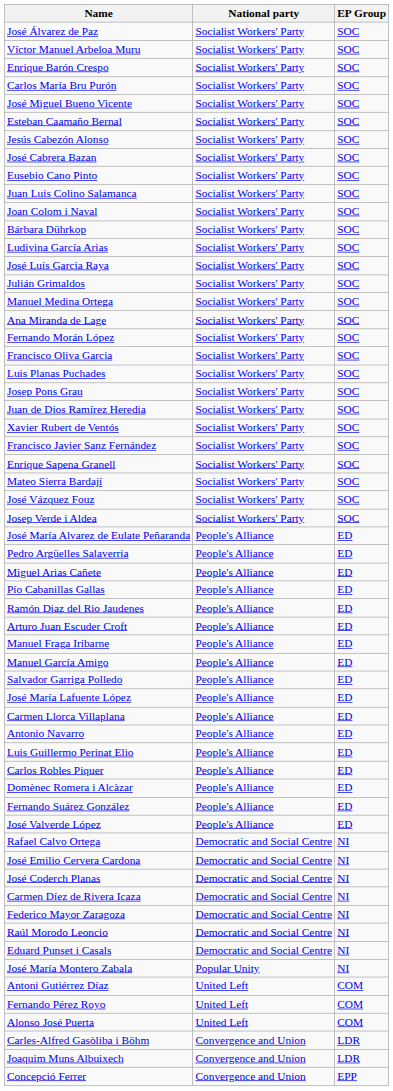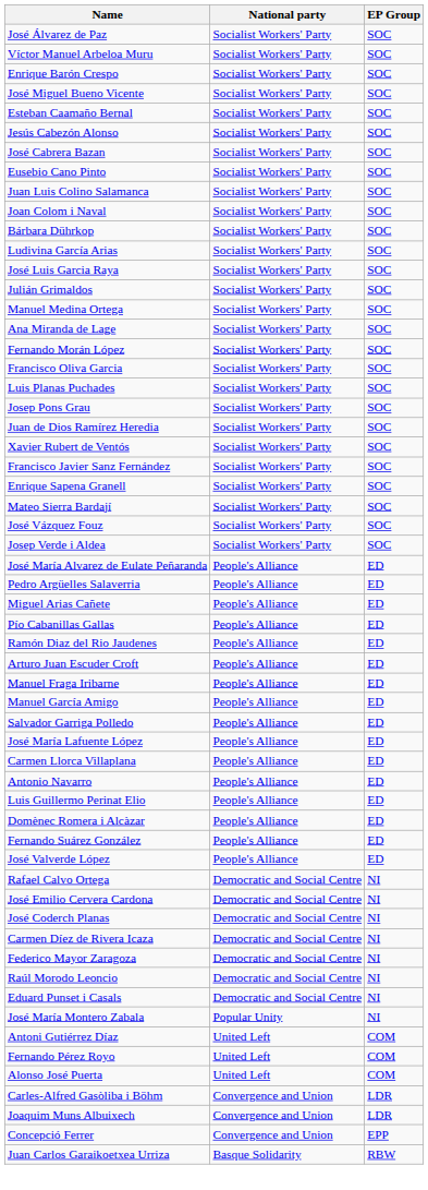 <table class="sortable wikitable">
 <tr>
 <th>Name</th>
 <th>National party</th>
 <th>EP Group</th>
 </tr>
 <tr>
 <td><a href='#'>José Álvarez de Paz</a></td>
 <td> <a href='#'>Socialist Workers' Party</a></td>
 <td> <a href='#'>SOC</a></td>
 </tr>
 <tr>
 <td><a href='#'>Víctor Manuel Arbeloa Muru</a></td>
 <td> <a href='#'>Socialist Workers' Party</a></td>
 <td> <a href='#'>SOC</a></td>
 </tr>
 <tr>
 <td><a href='#'>Enrique Barón Crespo</a></td>
-<td> <a href='#'>Socialist Workers' Party</a></td>
-<td> <a href='#'>SOC</a></td>
-</tr>
-<tr>
-<td><a href='#'>Carlos María Bru Purón</a></td>
 <td> <a href='#'>Socialist Workers' Party</a></td>
 <td> <a href='#'>SOC</a></td>
 </tr>
 <tr>
 <td><a href='#'>José Miguel Bueno Vicente</a></td>
 <td> <a href='#'>Socialist Workers' Party</a></td>
 <td> <a href='#'>SOC</a></td>
 </tr>
 <tr>
 <td><a href='#'>Esteban Caamaño Bernal</a></td>
 <td> <a href='#'>Socialist Workers' Party</a></td>
 <td> <a href='#'>SOC</a></td>
 </tr>
 <tr>
 <td><a href='#'>Jesús Cabezón Alonso</a></td>
 <td> <a href='#'>Socialist Workers' Party</a></td>
 <td> <a href='#'>SOC</a></td>
 </tr>
 <tr>
 <td><a href='#'>José Cabrera Bazan</a></td>
 <td> <a href='#'>Socialist Workers' Party</a></td>
 <td> <a href='#'>SOC</a></td>
 </tr>
 <tr>
 <td><a href='#'>Eusebio Cano Pinto</a></td>
 <td> <a href='#'>Socialist Workers' Party</a></td>
 <td> <a href='#'>SOC</a></td>
 </tr>
 <tr>
 <td><a href='#'>Juan Luis Colino Salamanca</a></td>
 <td> <a href='#'>Socialist Workers' Party</a></td>
 <td> <a href='#'>SOC</a></td>
 </tr>
 <tr>
 <td><a href='#'>Joan Colom i Naval</a></td>
 <td> <a href='#'>Socialist Workers' Party</a></td>
 <td> <a href='#'>SOC</a></td>
 </tr>
 <tr>
 <td><a href='#'>Bárbara Dührkop</a></td>
 <td> <a href='#'>Socialist Workers' Party</a></td>
 <td> <a href='#'>SOC</a></td>
 </tr>
 <tr>
 <td><a href='#'>Ludivina García Arias</a></td>
 <td> <a href='#'>Socialist Workers' Party</a></td>
 <td> <a href='#'>SOC</a></td>
 </tr>
 <tr>
 <td><a href='#'>José Luis Garcia Raya</a></td>
 <td> <a href='#'>Socialist Workers' Party</a></td>
 <td> <a href='#'>SOC</a></td>
 </tr>
 <tr>
 <td><a href='#'>Julián Grimaldos</a></td>
 <td> <a href='#'>Socialist Workers' Party</a></td>
 <td> <a href='#'>SOC</a></td>
 </tr>
 <tr>
 <td><a href='#'>Manuel Medina Ortega</a></td>
 <td> <a href='#'>Socialist Workers' Party</a></td>
 <td> <a href='#'>SOC</a></td>
 </tr>
 <tr>
 <td><a href='#'>Ana Miranda de Lage</a></td>
 <td> <a href='#'>Socialist Workers' Party</a></td>
 <td> <a href='#'>SOC</a></td>
 </tr>
 <tr>
 <td><a href='#'>Fernando Morán López</a></td>
 <td> <a href='#'>Socialist Workers' Party</a></td>
 <td> <a href='#'>SOC</a></td>
 </tr>
 <tr>
 <td><a href='#'>Francisco Oliva Garcia</a></td>
 <td> <a href='#'>Socialist Workers' Party</a></td>
 <td> <a href='#'>SOC</a></td>
 </tr>
 <tr>
 <td><a href='#'>Luis Planas Puchades</a></td>
 <td> <a href='#'>Socialist Workers' Party</a></td>
 <td> <a href='#'>SOC</a></td>
 </tr>
 <tr>
 <td><a href='#'>Josep Pons Grau</a></td>
 <td> <a href='#'>Socialist Workers' Party</a></td>
 <td> <a href='#'>SOC</a></td>
 </tr>
 <tr>
 <td><a href='#'>Juan de Dios Ramírez Heredia</a></td>
 <td> <a href='#'>Socialist Workers' Party</a></td>
 <td> <a href='#'>SOC</a></td>
 </tr>
 <tr>
 <td><a href='#'>Xavier Rubert de Ventós</a></td>
 <td> <a href='#'>Socialist Workers' Party</a></td>
 <td> <a href='#'>SOC</a></td>
 </tr>
 <tr>
 <td><a href='#'>Francisco Javier Sanz Fernández</a></td>
 <td> <a href='#'>Socialist Workers' Party</a></td>
 <td> <a href='#'>SOC</a></td>
 </tr>
 <tr>
 <td><a href='#'>Enrique Sapena Granell</a></td>
 <td> <a href='#'>Socialist Workers' Party</a></td>
 <td> <a href='#'>SOC</a></td>
 </tr>
 <tr>
 <td><a href='#'>Mateo Sierra Bardají</a></td>
 <td> <a href='#'>Socialist Workers' Party</a></td>
 <td> <a href='#'>SOC</a></td>
 </tr>
 <tr>
 <td><a href='#'>José Vázquez Fouz</a></td>
 <td> <a href='#'>Socialist Workers' Party</a></td>
 <td> <a href='#'>SOC</a></td>
 </tr>
 <tr>
 <td><a href='#'>Josep Verde i Aldea</a></td>
 <td> <a href='#'>Socialist Workers' Party</a></td>
 <td> <a href='#'>SOC</a></td>
 </tr>
 <tr>
 <td><a href='#'>José María Alvarez de Eulate Peñaranda</a></td>
 <td> <a href='#'>People's Alliance</a></td>
 <td> <a href='#'>ED</a></td>
 </tr>
 <tr>
 <td><a href='#'>Pedro Argüelles Salaverria</a></td>
 <td> <a href='#'>People's Alliance</a></td>
 <td> <a href='#'>ED</a></td>
 </tr>
 <tr>
 <td><a href='#'>Miguel Arias Cañete</a></td>
 <td> <a href='#'>People's Alliance</a></td>
 <td> <a href='#'>ED</a></td>
 </tr>
 <tr>
 <td><a href='#'>Pío Cabanillas Gallas</a></td>
 <td> <a href='#'>People's Alliance</a></td>
 <td> <a href='#'>ED</a></td>
 </tr>
 <tr>
 <td><a href='#'>Ramón Diaz del Rio Jaudenes</a></td>
 <td> <a href='#'>People's Alliance</a></td>
 <td> <a href='#'>ED</a></td>
 </tr>
 <tr>
 <td><a href='#'>Arturo Juan Escuder Croft</a></td>
 <td> <a href='#'>People's Alliance</a></td>
 <td> <a href='#'>ED</a></td>
 </tr>
 <tr>
 <td><a href='#'>Manuel Fraga Iribarne</a></td>
 <td> <a href='#'>People's Alliance</a></td>
 <td> <a href='#'>ED</a></td>
 </tr>
 <tr>
 <td><a href='#'>Manuel García Amigo</a></td>
 <td> <a href='#'>People's Alliance</a></td>
 <td> <a href='#'>ED</a></td>
 </tr>
 <tr>
 <td><a href='#'>Salvador Garriga Polledo</a></td>
 <td> <a href='#'>People's Alliance</a></td>
 <td> <a href='#'>ED</a></td>
 </tr>
 <tr>
 <td><a href='#'>José María Lafuente López</a></td>
 <td> <a href='#'>People's Alliance</a></td>
 <td> <a href='#'>ED</a></td>
 </tr>
 <tr>
 <td><a href='#'>Carmen Llorca Villaplana</a></td>
 <td> <a href='#'>People's Alliance</a></td>
 <td> <a href='#'>ED</a></td>
 </tr>
 <tr>
 <td><a href='#'>Antonio Navarro</a></td>
 <td> <a href='#'>People's Alliance</a></td>
 <td> <a href='#'>ED</a></td>
 </tr>
 <tr>
 <td><a href='#'>Luis Guillermo Perinat Elio</a></td>
 <td> <a href='#'>People's Alliance</a></td>
 <td> <a href='#'>ED</a></td>
 </tr>
 <tr>
-<td><a href='#'>Carlos Robles Piquer</a></td>
-<td> <a href='#'>People's Alliance</a></td>
-<td> <a href='#'>ED</a></td>
-</tr>
-<tr>
 <td><a href='#'>Domènec Romera i Alcàzar</a></td>
 <td> <a href='#'>People's Alliance</a></td>
 <td> <a href='#'>ED</a></td>
 </tr>
 <tr>
 <td><a href='#'>Fernando Suárez González</a></td>
 <td> <a href='#'>People's Alliance</a></td>
 <td> <a href='#'>ED</a></td>
 </tr>
 <tr>
 <td><a href='#'>José Valverde López</a></td>
 <td> <a href='#'>People's Alliance</a></td>
 <td> <a href='#'>ED</a></td>
 </tr>
 <tr>
 <td><a href='#'>Rafael Calvo Ortega</a></td>
 <td> <a href='#'>Democratic and Social Centre</a></td>
 <td> <a href='#'>NI</a></td>
 </tr>
 <tr>
 <td><a href='#'>José Emilio Cervera Cardona</a></td>
 <td> <a href='#'>Democratic and Social Centre</a></td>
 <td> <a href='#'>NI</a></td>
 </tr>
 <tr>
 <td><a href='#'>José Coderch Planas</a></td>
 <td> <a href='#'>Democratic and Social Centre</a></td>
 <td> <a href='#'>NI</a></td>
 </tr>
 <tr>
 <td><a href='#'>Carmen Díez de Rivera Icaza</a></td>
 <td> <a href='#'>Democratic and Social Centre</a></td>
 <td> <a href='#'>NI</a></td>
 </tr>
 <tr>
 <td><a href='#'>Federico Mayor Zaragoza</a></td>
 <td> <a href='#'>Democratic and Social Centre</a></td>
 <td> <a href='#'>NI</a></td>
 </tr>
 <tr>
 <td><a href='#'>Raúl Morodo Leoncio</a></td>
 <td> <a href='#'>Democratic and Social Centre</a></td>
 <td> <a href='#'>NI</a></td>
 </tr>
 <tr>
 <td><a href='#'>Eduard Punset i Casals</a></td>
 <td> <a href='#'>Democratic and Social Centre</a></td>
 <td> <a href='#'>NI</a></td>
 </tr>
 <tr>
 <td><a href='#'>José María Montero Zabala</a></td>
 <td> <a href='#'>Popular Unity</a></td>
 <td> <a href='#'>NI</a></td>
 </tr>
 <tr>
 <td><a href='#'>Antoni Gutiérrez Díaz</a></td>
 <td> <a href='#'>United Left</a></td>
 <td> <a href='#'>COM</a></td>
 </tr>
 <tr>
 <td><a href='#'>Fernando Pérez Royo</a></td>
 <td> <a href='#'>United Left</a></td>
 <td> <a href='#'>COM</a></td>
 </tr>
 <tr>
 <td><a href='#'>Alonso José Puerta</a></td>
 <td> <a href='#'>United Left</a></td>
 <td> <a href='#'>COM</a></td>
 </tr>
 <tr>
 <td><a href='#'>Carles-Alfred Gasòliba i Böhm</a></td>
 <td> <a href='#'>Convergence and Union</a></td>
 <td> <a href='#'>LDR</a></td>
 </tr>
 <tr>
 <td><a href='#'>Joaquim Muns Albuixech</a></td>
 <td> <a href='#'>Convergence and Union</a></td>
 <td> <a href='#'>LDR</a></td>
 </tr>
 <tr>
 <td><a href='#'>Concepció Ferrer</a></td>
 <td> <a href='#'>Convergence and Union</a></td>
 <td> <a href='#'>EPP</a></td>
 </tr>
+<tr>
+<td><a href='#'>Juan Carlos Garaikoetxea Urriza</a></td>
+<td> <a href='#'>Basque Solidarity</a></td>
+<td> <a href='#'>RBW</a></td>
+</tr>
 </table>
